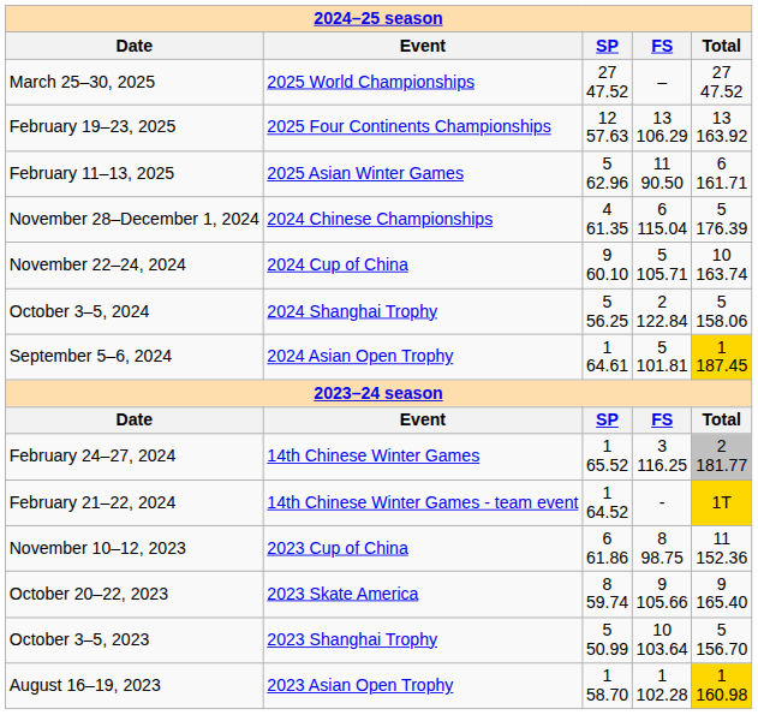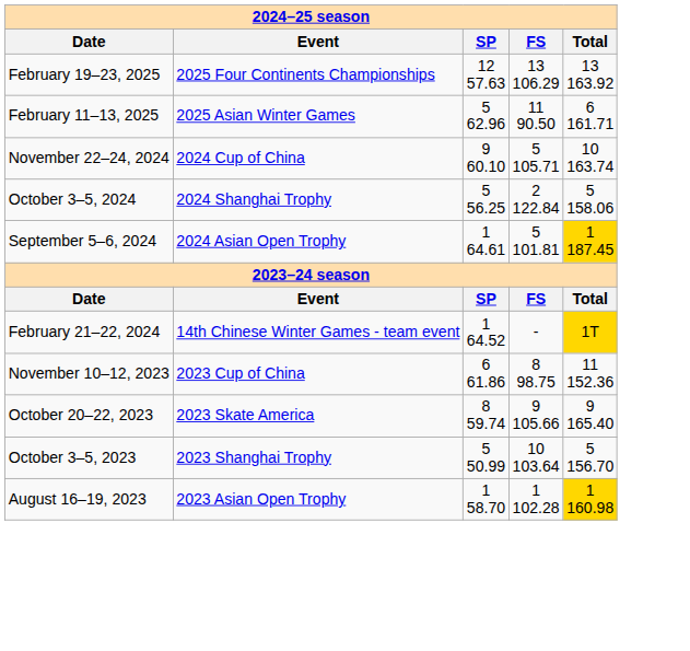 <table class="wikitable">
 <tr>
 <td style="background-color: #ffdead; " colspan=5 align=center><a href='#'><strong>2024–25 season</strong></a></td>
 </tr>
 <tr>
 <th>Date</th>
 <th>Event</th>
 <th><a href='#'>SP</a></th>
 <th><a href='#'>FS</a></th>
 <th>Total</th>
-</tr>
-<tr>
-<td>March 25–30, 2025</td>
-<td><a href='#'>2025 World Championships</a></td>
-<td align=center>27 <br> 47.52</td>
-<td align=center>–</td>
-<td align=center>27 <br> 47.52</td>
 </tr>
 <tr>
 <td>February 19–23, 2025</td>
 <td><a href='#'>2025 Four Continents Championships</a></td>
 <td align=center>12 <br> 57.63</td>
 <td align=center>13 <br> 106.29</td>
 <td align=center>13 <br> 163.92</td>
 </tr>
 <tr>
 <td>February 11–13, 2025</td>
 <td><a href='#'>2025 Asian Winter Games</a></td>
 <td align=center>5 <br> 62.96</td>
 <td align=center>11 <br> 90.50</td>
 <td align=center>6 <br> 161.71</td>
-</tr>
-<tr>
-<td>November 28–December 1, 2024</td>
-<td><a href='#'>2024 Chinese Championships</a></td>
-<td align=center>4 <br> 61.35</td>
-<td align=center>6 <br> 115.04</td>
-<td align=center>5 <br> 176.39</td>
 </tr>
 <tr>
 <td>November 22–24, 2024</td>
 <td><a href='#'>2024 Cup of China</a></td>
 <td align=center>9 <br> 60.10</td>
 <td align=center>5 <br> 105.71</td>
 <td align=center>10 <br> 163.74</td>
 </tr>
 <tr>
 <td>October 3–5, 2024</td>
 <td><a href='#'>2024 Shanghai Trophy</a></td>
 <td align=center>5 <br> 56.25</td>
 <td align=center>2 <br> 122.84</td>
 <td align=center>5 <br> 158.06</td>
 </tr>
 <tr>
 <td>September 5–6, 2024</td>
 <td><a href='#'>2024 Asian Open Trophy</a></td>
 <td align=center>1 <br> 64.61</td>
 <td align=center>5 <br> 101.81</td>
 <td align=center bgcolor=gold>1 <br> 187.45</td>
 </tr>
 <tr>
 <td style="background-color: #ffdead; " colspan=5 align=center><a href='#'><strong>2023–24 season</strong></a></td>
 </tr>
 <tr>
 <th>Date</th>
 <th>Event</th>
 <th><a href='#'>SP</a></th>
 <th><a href='#'>FS</a></th>
 <th>Total</th>
-</tr>
-<tr>
-<td>February 24–27, 2024</td>
-<td><a href='#'>14th Chinese Winter Games</a></td>
-<td align=center>1 <br> 65.52</td>
-<td align=center>3 <br> 116.25</td>
-<td align=center bgcolor=silver>2 <br> 181.77</td>
 </tr>
 <tr>
 <td>February 21–22, 2024</td>
 <td><a href='#'>14th Chinese Winter Games - team event</a></td>
 <td align=center>1 <br> 64.52</td>
 <td align=center>-</td>
 <td align=center bgcolor=gold>1T</td>
 </tr>
 <tr>
 <td>November 10–12, 2023</td>
 <td><a href='#'>2023 Cup of China</a></td>
 <td align=center>6 <br> 61.86</td>
 <td align=center>8 <br> 98.75</td>
 <td align=center>11 <br> 152.36</td>
 </tr>
 <tr>
 <td>October 20–22, 2023</td>
 <td><a href='#'>2023 Skate America</a></td>
 <td align=center>8 <br> 59.74</td>
 <td align=center>9 <br> 105.66</td>
 <td align=center>9 <br> 165.40</td>
 </tr>
 <tr>
 <td>October 3–5, 2023</td>
 <td><a href='#'>2023 Shanghai Trophy</a></td>
 <td align=center>5 <br> 50.99</td>
 <td align=center>10 <br> 103.64</td>
 <td align=center>5 <br> 156.70</td>
 </tr>
 <tr>
 <td>August 16–19, 2023</td>
 <td><a href='#'>2023 Asian Open Trophy</a></td>
 <td align=center>1 <br> 58.70</td>
 <td align=center>1 <br> 102.28</td>
 <td align=center bgcolor=gold>1 <br> 160.98</td>
 </tr>
 </table>
